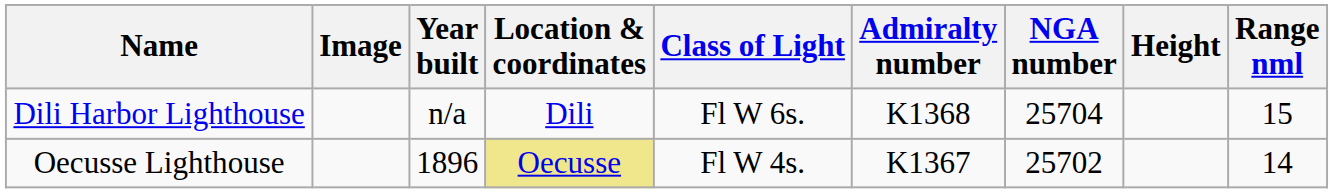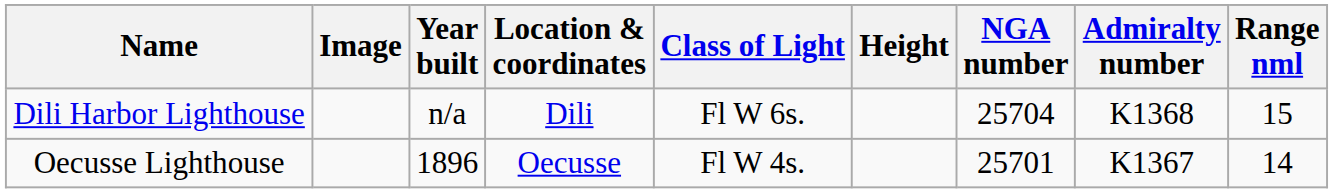 <table class="wikitable" style="margin:auto;text-align:center">
 <tr>
 <th>Name</th>
 <th>Image</th>
 <th>Year<br>built</th>
 <th>Location &<br> coordinates</th>
 <th><a href='#'>Class of Light</a></th>
+<th>Height</th>
+<th><a href='#'>NGA</a><br>number</th>
 <th><a href='#'>Admiralty</a><br>number</th>
-<th><a href='#'>NGA</a><br>number</th>
-<th>Height</th>
 <th>Range<br><a href='#'>nml</a></th>
 </tr>
 <tr>
 <td><a href='#'>Dili Harbor Lighthouse</a></td>
 <td></td>
 <td>n/a</td>
 <td><a href='#'>Dili</a><br> </td>
 <td>Fl W 6s.</td>
+<td></td>
+<td>25704</td>
 <td>K1368</td>
-<td>25704</td>
-<td></td>
 <td>15</td>
 </tr>
 <tr>
 <td>Oecusse Lighthouse</td>
 <td></td>
 <td>1896</td>
-<td style="background: khaki;"><a href='#'>Oecusse</a><br> </td>
+<td><a href='#'>Oecusse</a><br> </td>
 <td>Fl W 4s.</td>
+<td></td>
+<td>25701</td>
 <td>K1367</td>
-<td>25702</td>
-<td></td>
 <td>14</td>
 </tr>
 </table>
